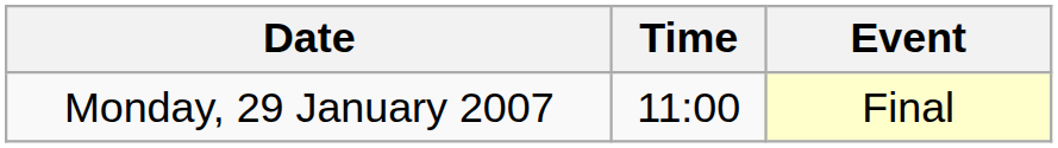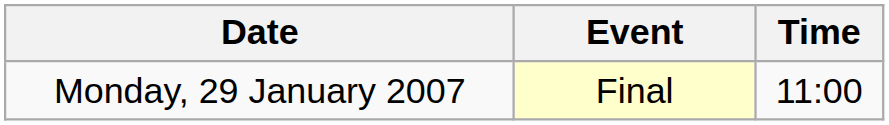 <table class = "wikitable" style="text-align:center;">
 <tr>
 <th width=220>Date</th>
+<th width=100>Event</th>
 <th width=50>Time</th>
-<th width=100>Event</th>
 </tr>
 <tr>
 <td>Monday, 29 January 2007</td>
+<td bgcolor=ffffcc>Final</td>
 <td>11:00</td>
-<td bgcolor=ffffcc>Final</td>
 </tr>
 </table>
